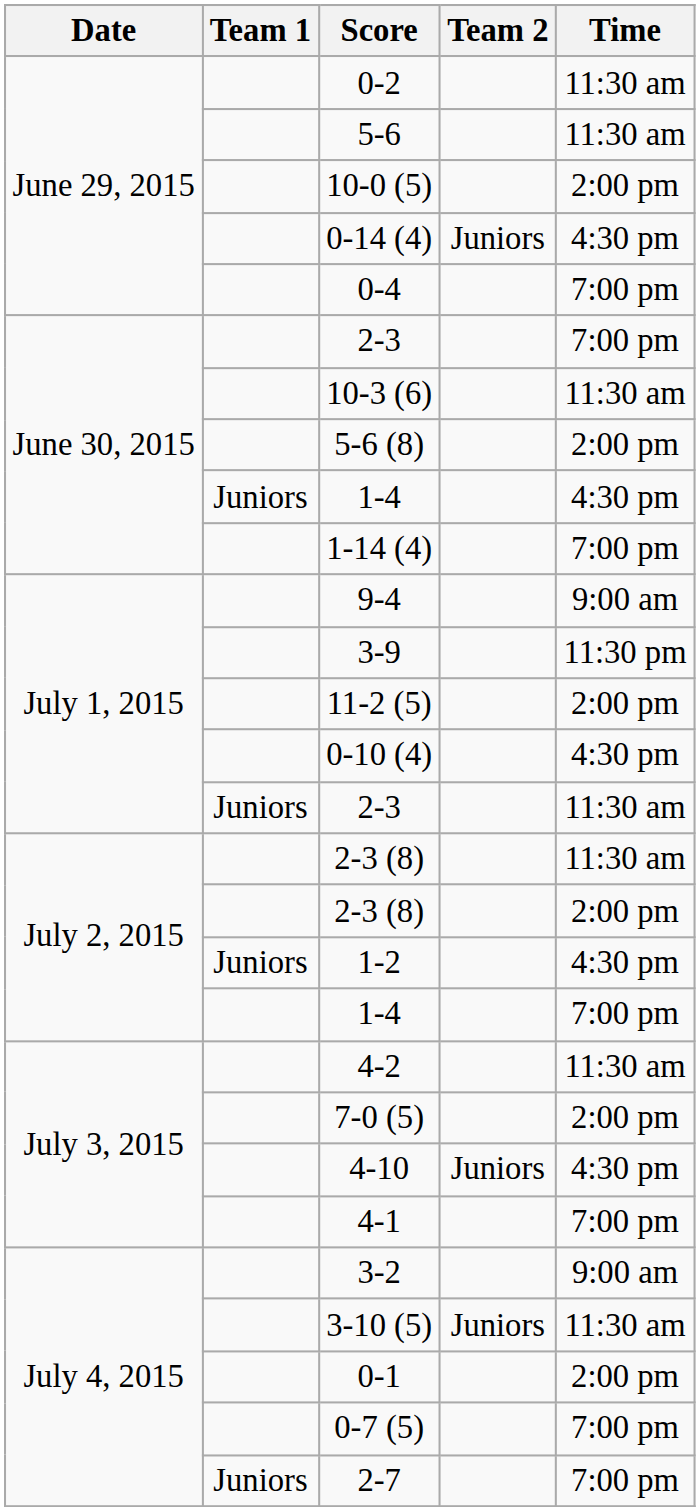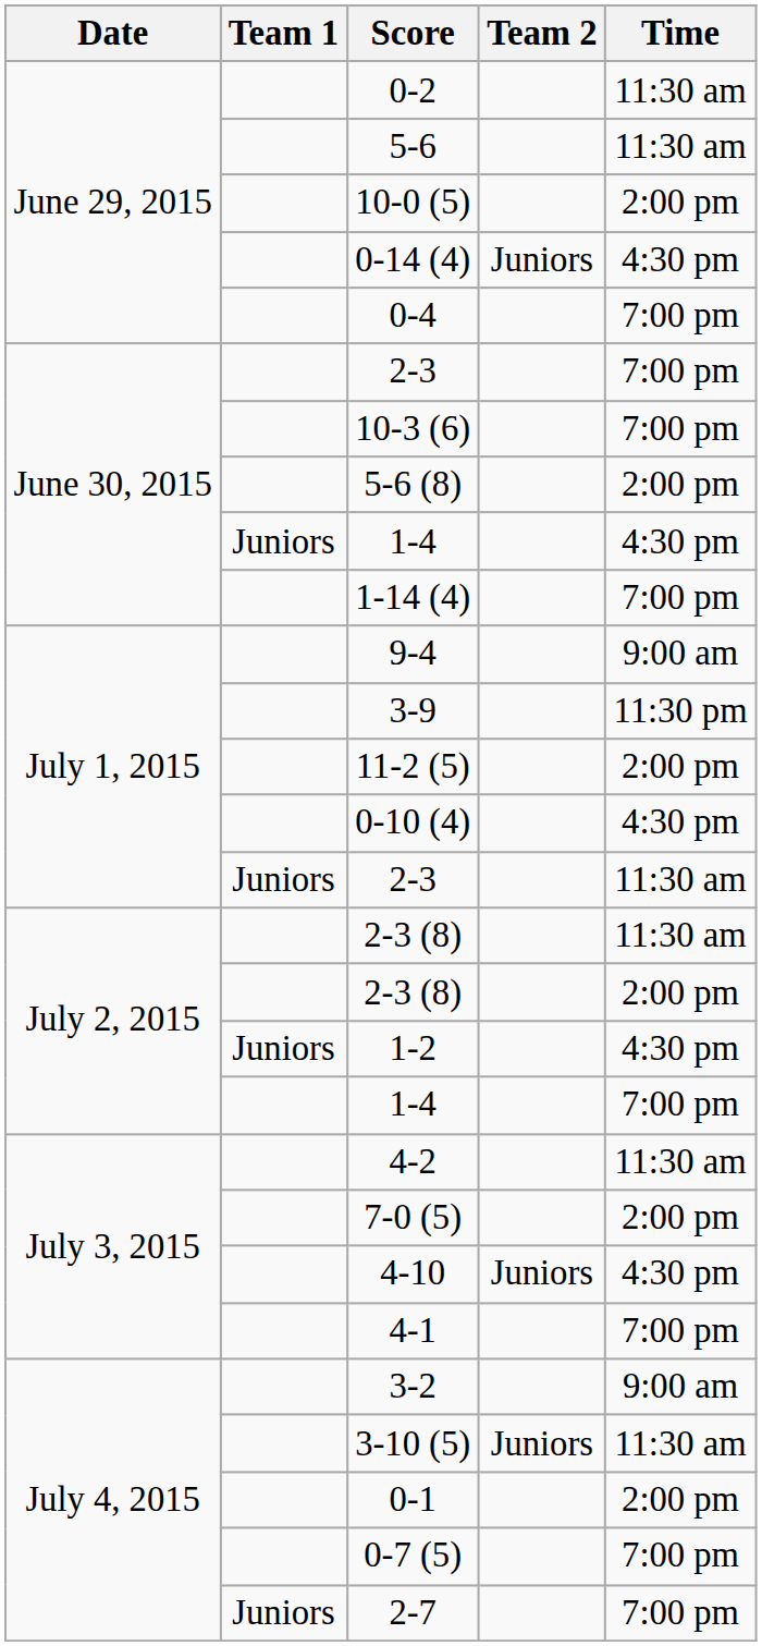 <table class="wikitable">
 <tr>
 <th>Date</th>
 <th>Team 1</th>
 <th>Score</th>
 <th>Team 2</th>
 <th>Time</th>
 </tr>
 <tr align=center>
 <td rowspan=5>June 29, 2015</td>
 <td></td>
 <td>0-2</td>
 <td></td>
 <td>11:30 am</td>
 </tr>
 <tr align=center>
 <td></td>
 <td>5-6</td>
 <td></td>
 <td>11:30 am</td>
 </tr>
 <tr align=center>
 <td></td>
 <td>10-0 (5)</td>
 <td></td>
 <td>2:00 pm</td>
 </tr>
 <tr align=center>
 <td></td>
 <td>0-14 (4)</td>
 <td> Juniors</td>
 <td>4:30 pm</td>
 </tr>
 <tr align=center>
 <td></td>
 <td>0-4</td>
 <td></td>
 <td>7:00 pm</td>
 </tr>
 <tr align=center>
 <td rowspan=5>June 30, 2015</td>
 <td></td>
 <td>2-3</td>
 <td></td>
 <td>7:00 pm</td>
 </tr>
 <tr align=center>
 <td></td>
 <td>10-3 (6)</td>
 <td></td>
-<td>11:30 am</td>
+<td>7:00 pm</td>
 </tr>
 <tr align=center>
 <td></td>
 <td>5-6 (8)</td>
 <td></td>
 <td>2:00 pm</td>
 </tr>
 <tr align=center>
 <td> Juniors</td>
 <td>1-4</td>
 <td></td>
 <td>4:30 pm</td>
 </tr>
 <tr align=center>
 <td></td>
 <td>1-14 (4)</td>
 <td></td>
 <td>7:00 pm</td>
 </tr>
 <tr align=center>
 <td rowspan=5>July 1, 2015</td>
 <td></td>
 <td>9-4</td>
 <td></td>
 <td>9:00 am</td>
 </tr>
 <tr align=center>
 <td></td>
 <td>3-9</td>
 <td></td>
 <td>11:30 pm</td>
 </tr>
 <tr align=center>
 <td></td>
 <td>11-2 (5)</td>
 <td></td>
 <td>2:00 pm</td>
 </tr>
 <tr align=center>
 <td></td>
 <td>0-10 (4)</td>
 <td></td>
 <td>4:30 pm</td>
 </tr>
 <tr align=center>
 <td> Juniors</td>
 <td>2-3</td>
 <td></td>
 <td>11:30 am</td>
 </tr>
 <tr align=center>
 <td rowspan=4>July 2, 2015</td>
 <td></td>
 <td>2-3 (8)</td>
 <td></td>
 <td>11:30 am</td>
 </tr>
 <tr align=center>
 <td></td>
 <td>2-3 (8)</td>
 <td></td>
 <td>2:00 pm</td>
 </tr>
 <tr align=center>
 <td> Juniors</td>
 <td>1-2</td>
 <td></td>
 <td>4:30 pm</td>
 </tr>
 <tr align=center>
 <td></td>
 <td>1-4</td>
 <td></td>
 <td>7:00 pm</td>
 </tr>
 <tr align=center>
 <td rowspan=4>July 3, 2015</td>
 <td></td>
 <td>4-2</td>
 <td></td>
 <td>11:30 am</td>
 </tr>
 <tr align=center>
 <td></td>
 <td>7-0 (5)</td>
 <td></td>
 <td>2:00 pm</td>
 </tr>
 <tr align=center>
 <td></td>
 <td>4-10</td>
 <td> Juniors</td>
 <td>4:30 pm</td>
 </tr>
 <tr align=center>
 <td></td>
 <td>4-1</td>
 <td></td>
 <td>7:00 pm</td>
 </tr>
 <tr align=center>
 <td rowspan=5>July 4, 2015</td>
 <td></td>
 <td>3-2</td>
 <td></td>
 <td>9:00 am</td>
 </tr>
 <tr align=center>
 <td></td>
 <td>3-10 (5)</td>
 <td> Juniors</td>
 <td>11:30 am</td>
 </tr>
 <tr align=center>
 <td></td>
 <td>0-1</td>
 <td></td>
 <td>2:00 pm</td>
 </tr>
 <tr align=center>
 <td></td>
 <td>0-7 (5)</td>
 <td></td>
 <td>7:00 pm</td>
 </tr>
 <tr align=center>
 <td> Juniors</td>
 <td>2-7</td>
 <td></td>
 <td>7:00 pm</td>
 </tr>
 <tr align=center>
 </tr>
 </table>
